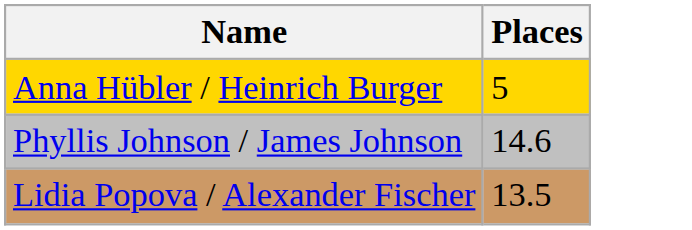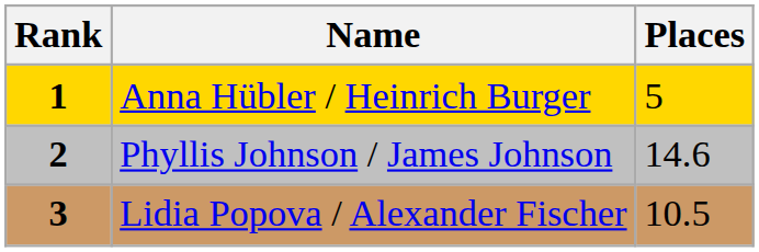 <table class="wikitable">
 <tr>
+<th>Rank</th>
 <th>Name</th>
 <th>Places</th>
 </tr>
 <tr bgcolor=gold>
+<td align=center><strong>1</strong></td>
 <td> <a href='#'>Anna Hübler</a> / <a href='#'>Heinrich Burger</a></td>
 <td>5</td>
 </tr>
 <tr bgcolor=silver>
+<td align=center><strong>2</strong></td>
 <td> <a href='#'>Phyllis Johnson</a> / <a href='#'>James Johnson</a></td>
 <td>14.6</td>
 </tr>
 <tr bgcolor=cc9966>
+<td align=center><strong>3</strong></td>
 <td> <a href='#'>Lidia Popova</a> / <a href='#'>Alexander Fischer</a></td>
-<td>13.5</td>
+<td>10.5</td>
 </tr>
 </table>
